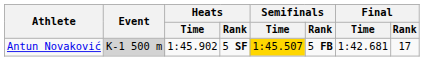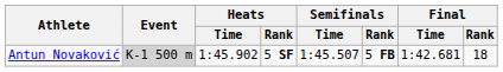 <table class=wikitable style="font-size:90%">
 <tr>
 <th rowspan="2">Athlete</th>
 <th rowspan="2">Event</th>
 <th colspan=2>Heats</th>
 <th colspan=2>Semifinals</th>
 <th colspan=2>Final</th>
 </tr>
 <tr style="font-size:95%">
 <th>Time</th>
 <th>Rank</th>
 <th>Time</th>
 <th>Rank</th>
 <th>Time</th>
 <th>Rank</th>
 </tr>
 <tr align=center>
 <td align=left><a href='#'>Antun Novaković</a></td>
 <td align=left style="background: lightgrey;">K-1 500 m</td>
 <td>1:45.902</td>
 <td>5 <strong>SF</strong></td>
-<td style="background: gold;">1:45.507</td>
+<td>1:45.507</td>
 <td>5 <strong>FB</strong></td>
 <td>1:42.681</td>
-<td>17</td>
+<td>18</td>
 </tr>
 </table>
